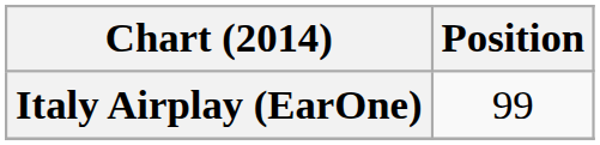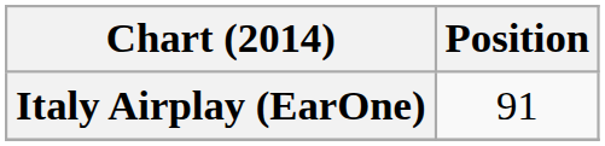 <table class="wikitable sortable plainrowheaders" style="text-align:center">
 <tr>
 <th scope="col">Chart (2014)</th>
 <th scope="col">Position</th>
 </tr>
 <tr>
 <th scope="row">Italy Airplay (EarOne)</th>
-<td>99</td>
+<td>91</td>
 </tr>
 <tr>
 </tr>
 </table>
